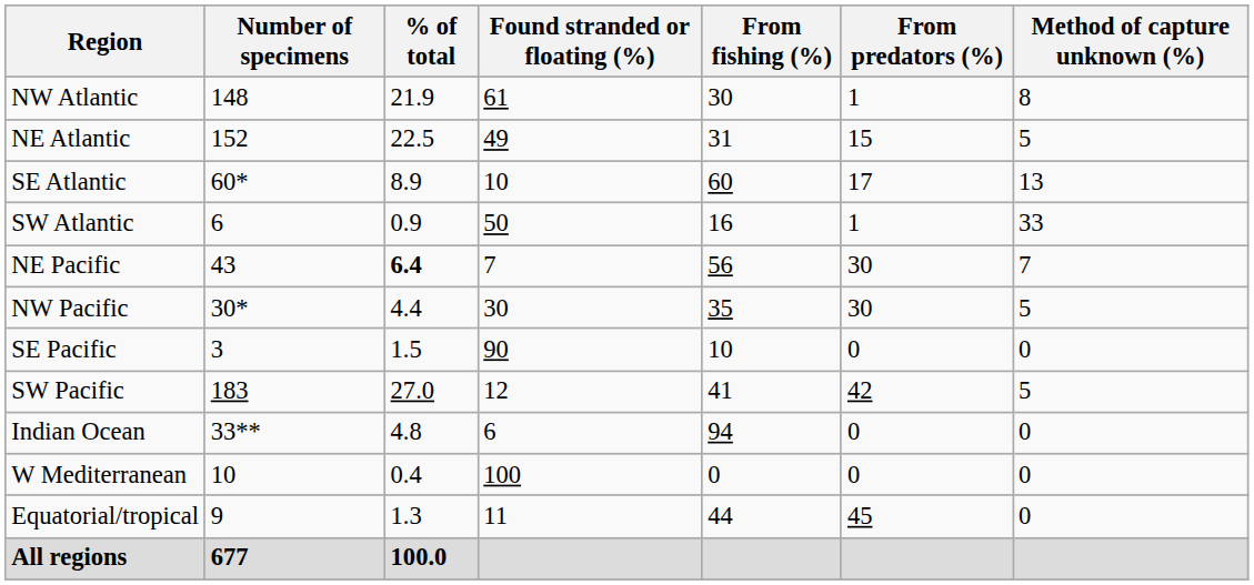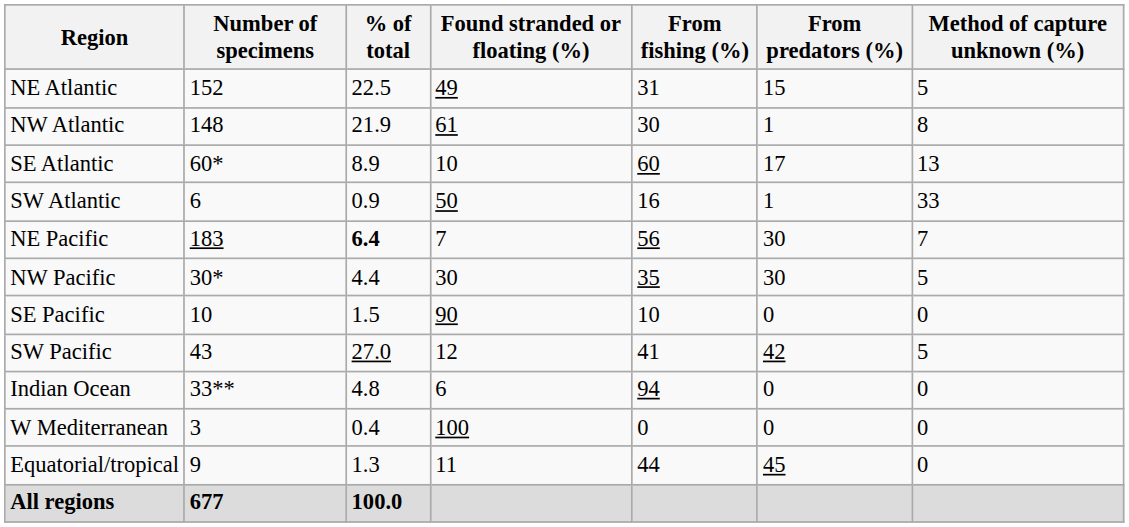 <table class="wikitable sortable mw-datatable" style="font-size: smaller; width: 75%; text-align: left;">
 <tr>
 <th>Region</th>
 <th>Number of specimens</th>
 <th>% of total</th>
 <th>Found stranded or floating (%)</th>
 <th>From fishing (%)</th>
 <th>From predators (%)</th>
 <th>Method of capture unknown (%)</th>
 </tr>
 <tr>
+<td>NE Atlantic</td>
+<td>152</td>
+<td>22.5</td>
+<td><u>49</u></td>
+<td>31</td>
+<td>15</td>
+<td>5</td>
+</tr>
+<tr>
 <td>NW Atlantic</td>
 <td>148</td>
 <td>21.9</td>
 <td><u>61</u></td>
 <td>30</td>
 <td>1</td>
 <td>8</td>
-</tr>
-<tr>
-<td>NE Atlantic</td>
-<td>152</td>
-<td>22.5</td>
-<td><u>49</u></td>
-<td>31</td>
-<td>15</td>
-<td>5</td>
 </tr>
 <tr>
 <td>SE Atlantic</td>
 <td>60*</td>
 <td>8.9</td>
 <td>10</td>
 <td><u>60</u></td>
 <td>17</td>
 <td>13</td>
 </tr>
 <tr>
 <td>SW Atlantic</td>
 <td>6</td>
 <td>0.9</td>
 <td><u>50</u></td>
 <td>16</td>
 <td>1</td>
 <td>33</td>
 </tr>
 <tr>
 <td>NE Pacific</td>
-<td>43</td>
+<td><u>183</u></td>
 <td><strong>6.4</strong></td>
 <td>7</td>
 <td><u>56</u></td>
 <td>30</td>
 <td>7</td>
 </tr>
 <tr>
 <td>NW Pacific</td>
 <td>30*</td>
 <td>4.4</td>
 <td>30</td>
 <td><u>35</u></td>
 <td>30</td>
 <td>5</td>
 </tr>
 <tr>
 <td>SE Pacific</td>
-<td>3</td>
+<td>10</td>
 <td>1.5</td>
 <td><u>90</u></td>
 <td>10</td>
 <td>0</td>
 <td>0</td>
 </tr>
 <tr>
 <td>SW Pacific</td>
-<td><u>183</u></td>
+<td>43</td>
 <td><u>27.0</u></td>
 <td>12</td>
 <td>41</td>
 <td><u>42</u></td>
 <td>5</td>
 </tr>
 <tr>
 <td>Indian Ocean</td>
 <td>33**</td>
 <td>4.8</td>
 <td>6</td>
 <td><u>94</u></td>
 <td>0</td>
 <td>0</td>
 </tr>
 <tr>
 <td>W Mediterranean</td>
-<td>10</td>
+<td>3</td>
 <td>0.4</td>
 <td><u>100</u></td>
 <td>0</td>
 <td>0</td>
 <td>0</td>
 </tr>
 <tr>
 <td>Equatorial/tropical</td>
 <td>9</td>
 <td>1.3</td>
 <td>11</td>
 <td>44</td>
 <td><u>45</u></td>
 <td>0</td>
 </tr>
 <tr>
 <td style="background: Gainsboro"><strong>All regions</strong></td>
 <td style="background: Gainsboro"><strong>677</strong></td>
 <td style="background: Gainsboro"><strong>100.0</strong></td>
 <td style="background: Gainsboro"></td>
 <td style="background: Gainsboro"></td>
 <td style="background: Gainsboro"></td>
 <td style="background: Gainsboro"></td>
 </tr>
 </table>
